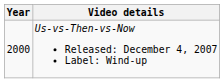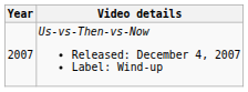 <table class="wikitable">
 <tr>
 <th>Year</th>
 <th>Video details</th>
 </tr>
 <tr>
-<td>2000</td>
+<td>2007</td>
 <td><em>Us-vs-Then-vs-Now</em><br><ul><li>Released: December 4, 2007</li><li>Label: Wind-up</li></ul></td>
 </tr>
 </table>
